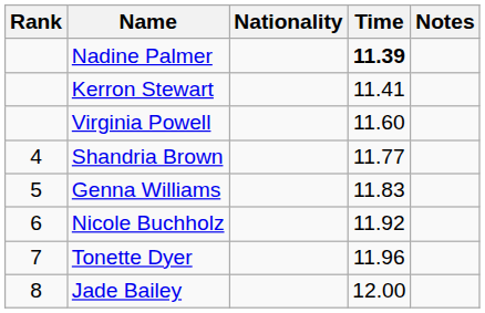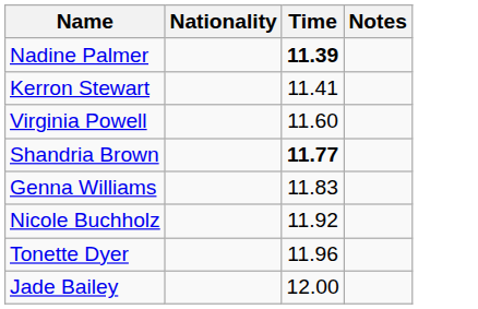 <table class="wikitable sortable" style="text-align:center">
 <tr>
-<th>Rank</th>
 <th>Name</th>
 <th>Nationality</th>
 <th>Time</th>
 <th>Notes</th>
 </tr>
 <tr>
-<td align=center></td>
 <td align=left><a href='#'>Nadine Palmer</a></td>
 <td align=left></td>
 <td><strong>11.39</strong></td>
 <td></td>
 </tr>
 <tr>
-<td align=center></td>
 <td align=left><a href='#'>Kerron Stewart</a></td>
 <td align=left></td>
 <td>11.41</td>
 <td></td>
 </tr>
 <tr>
-<td align=center></td>
 <td align=left><a href='#'>Virginia Powell</a></td>
 <td align=left></td>
 <td>11.60</td>
 <td></td>
 </tr>
 <tr>
-<td align=center>4</td>
 <td align=left><a href='#'>Shandria Brown</a></td>
 <td align=left></td>
-<td>11.77</td>
+<td><strong>11.77</strong></td>
 <td></td>
 </tr>
 <tr>
-<td align=center>5</td>
 <td align=left><a href='#'>Genna Williams</a></td>
 <td align=left></td>
 <td>11.83</td>
 <td></td>
 </tr>
 <tr>
-<td align=center>6</td>
 <td align=left><a href='#'>Nicole Buchholz</a></td>
 <td align=left></td>
 <td>11.92</td>
 <td></td>
 </tr>
 <tr>
-<td align=center>7</td>
 <td align=left><a href='#'>Tonette Dyer</a></td>
 <td align=left></td>
 <td>11.96</td>
 <td></td>
 </tr>
 <tr>
-<td align=center>8</td>
 <td align=left><a href='#'>Jade Bailey</a></td>
 <td align=left></td>
 <td>12.00</td>
 <td></td>
 </tr>
 </table>
